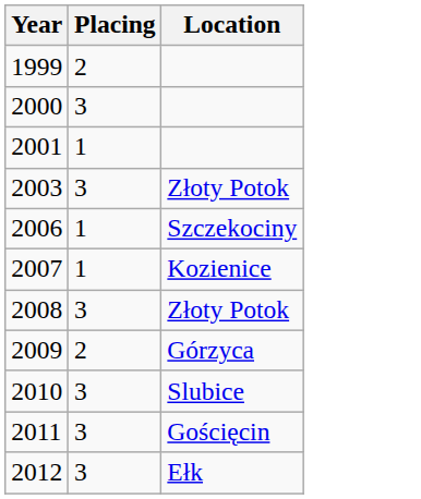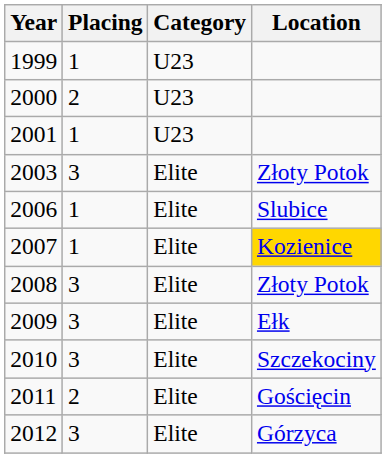 <table class="wikitable sortable">
 <tr>
 <th>Year</th>
 <th>Placing</th>
+<th>Category</th>
 <th>Location</th>
 </tr>
 <tr>
 <td>1999</td>
-<td>2</td>
+<td>1</td>
+<td>U23</td>
 <td></td>
 </tr>
 <tr>
 <td>2000</td>
-<td>3</td>
+<td>2</td>
+<td>U23</td>
 <td></td>
 </tr>
 <tr>
 <td>2001</td>
 <td>1</td>
+<td>U23</td>
 <td></td>
 </tr>
 <tr>
 <td>2003</td>
 <td>3</td>
+<td>Elite</td>
 <td><a href='#'>Złoty Potok</a></td>
 </tr>
 <tr>
 <td>2006</td>
 <td>1</td>
-<td><a href='#'>Szczekociny</a></td>
+<td>Elite</td>
+<td><a href='#'>Slubice</a></td>
 </tr>
 <tr>
 <td>2007</td>
 <td>1</td>
-<td><a href='#'>Kozienice</a></td>
+<td>Elite</td>
+<td style="background: gold;"><a href='#'>Kozienice</a></td>
 </tr>
 <tr>
 <td>2008</td>
 <td>3</td>
+<td>Elite</td>
 <td><a href='#'>Złoty Potok</a></td>
 </tr>
 <tr>
 <td>2009</td>
-<td>2</td>
-<td><a href='#'>Górzyca</a></td>
+<td>3</td>
+<td>Elite</td>
+<td><a href='#'>Ełk</a></td>
 </tr>
 <tr>
 <td>2010</td>
 <td>3</td>
-<td><a href='#'>Slubice</a></td>
+<td>Elite</td>
+<td><a href='#'>Szczekociny</a></td>
 </tr>
 <tr>
 <td>2011</td>
-<td>3</td>
+<td>2</td>
+<td>Elite</td>
 <td><a href='#'>Gościęcin</a></td>
 </tr>
 <tr>
 <td>2012</td>
 <td>3</td>
-<td><a href='#'>Ełk</a></td>
+<td>Elite</td>
+<td><a href='#'>Górzyca</a></td>
 </tr>
 </table>
